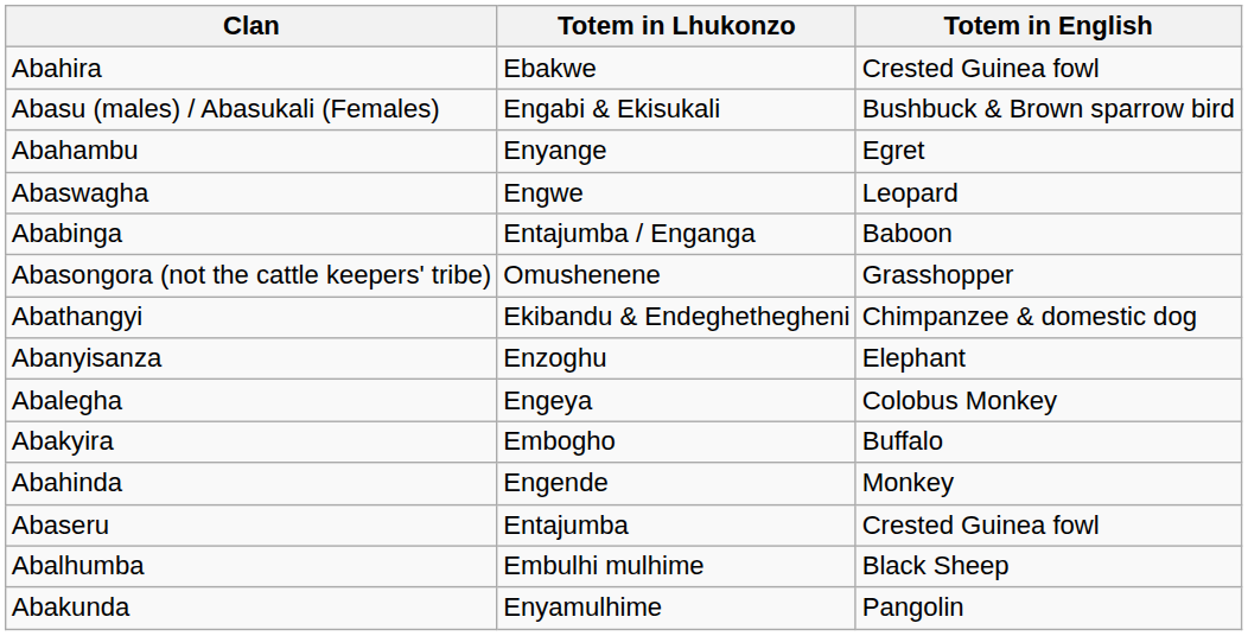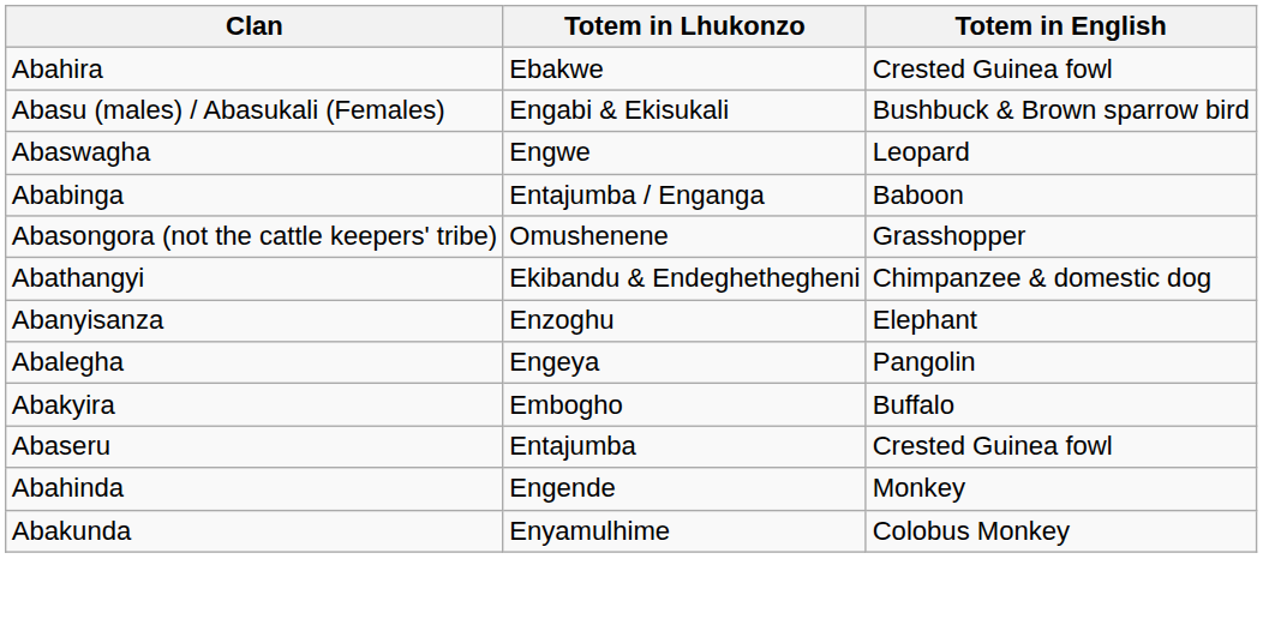 <table class="wikitable sortable">
 <tr>
 <th>Clan</th>
 <th>Totem in Lhukonzo</th>
 <th>Totem in English</th>
 </tr>
 <tr>
 <td>Abahira</td>
 <td>Ebakwe</td>
 <td>Crested Guinea fowl</td>
 </tr>
 <tr>
 <td>Abasu (males) / Abasukali (Females)</td>
 <td>Engabi & Ekisukali</td>
 <td>Bushbuck & Brown sparrow bird</td>
-</tr>
-<tr>
-<td>Abahambu</td>
-<td>Enyange</td>
-<td>Egret</td>
 </tr>
 <tr>
 <td>Abaswagha</td>
 <td>Engwe</td>
 <td>Leopard</td>
 </tr>
 <tr>
 <td>Ababinga</td>
 <td>Entajumba / Enganga</td>
 <td>Baboon</td>
 </tr>
 <tr>
 <td>Abasongora (not the cattle keepers' tribe)</td>
 <td>Omushenene</td>
 <td>Grasshopper</td>
 </tr>
 <tr>
 <td>Abathangyi</td>
 <td>Ekibandu & Endeghethegheni</td>
 <td>Chimpanzee & domestic dog</td>
 </tr>
 <tr>
 <td>Abanyisanza</td>
 <td>Enzoghu</td>
 <td>Elephant</td>
 </tr>
 <tr>
 <td>Abalegha</td>
 <td>Engeya</td>
-<td>Colobus Monkey</td>
+<td>Pangolin</td>
 </tr>
 <tr>
 <td>Abakyira</td>
 <td>Embogho</td>
 <td>Buffalo</td>
 </tr>
 <tr>
+<td>Abaseru</td>
+<td>Entajumba</td>
+<td>Crested Guinea fowl</td>
+</tr>
+<tr>
 <td>Abahinda</td>
 <td>Engende</td>
 <td>Monkey</td>
 </tr>
 <tr>
-<td>Abaseru</td>
-<td>Entajumba</td>
-<td>Crested Guinea fowl</td>
-</tr>
-<tr>
-<td>Abalhumba</td>
-<td>Embulhi mulhime</td>
-<td>Black Sheep</td>
-</tr>
-<tr>
 <td>Abakunda</td>
 <td>Enyamulhime</td>
-<td>Pangolin</td>
+<td>Colobus Monkey</td>
 </tr>
 </table>
